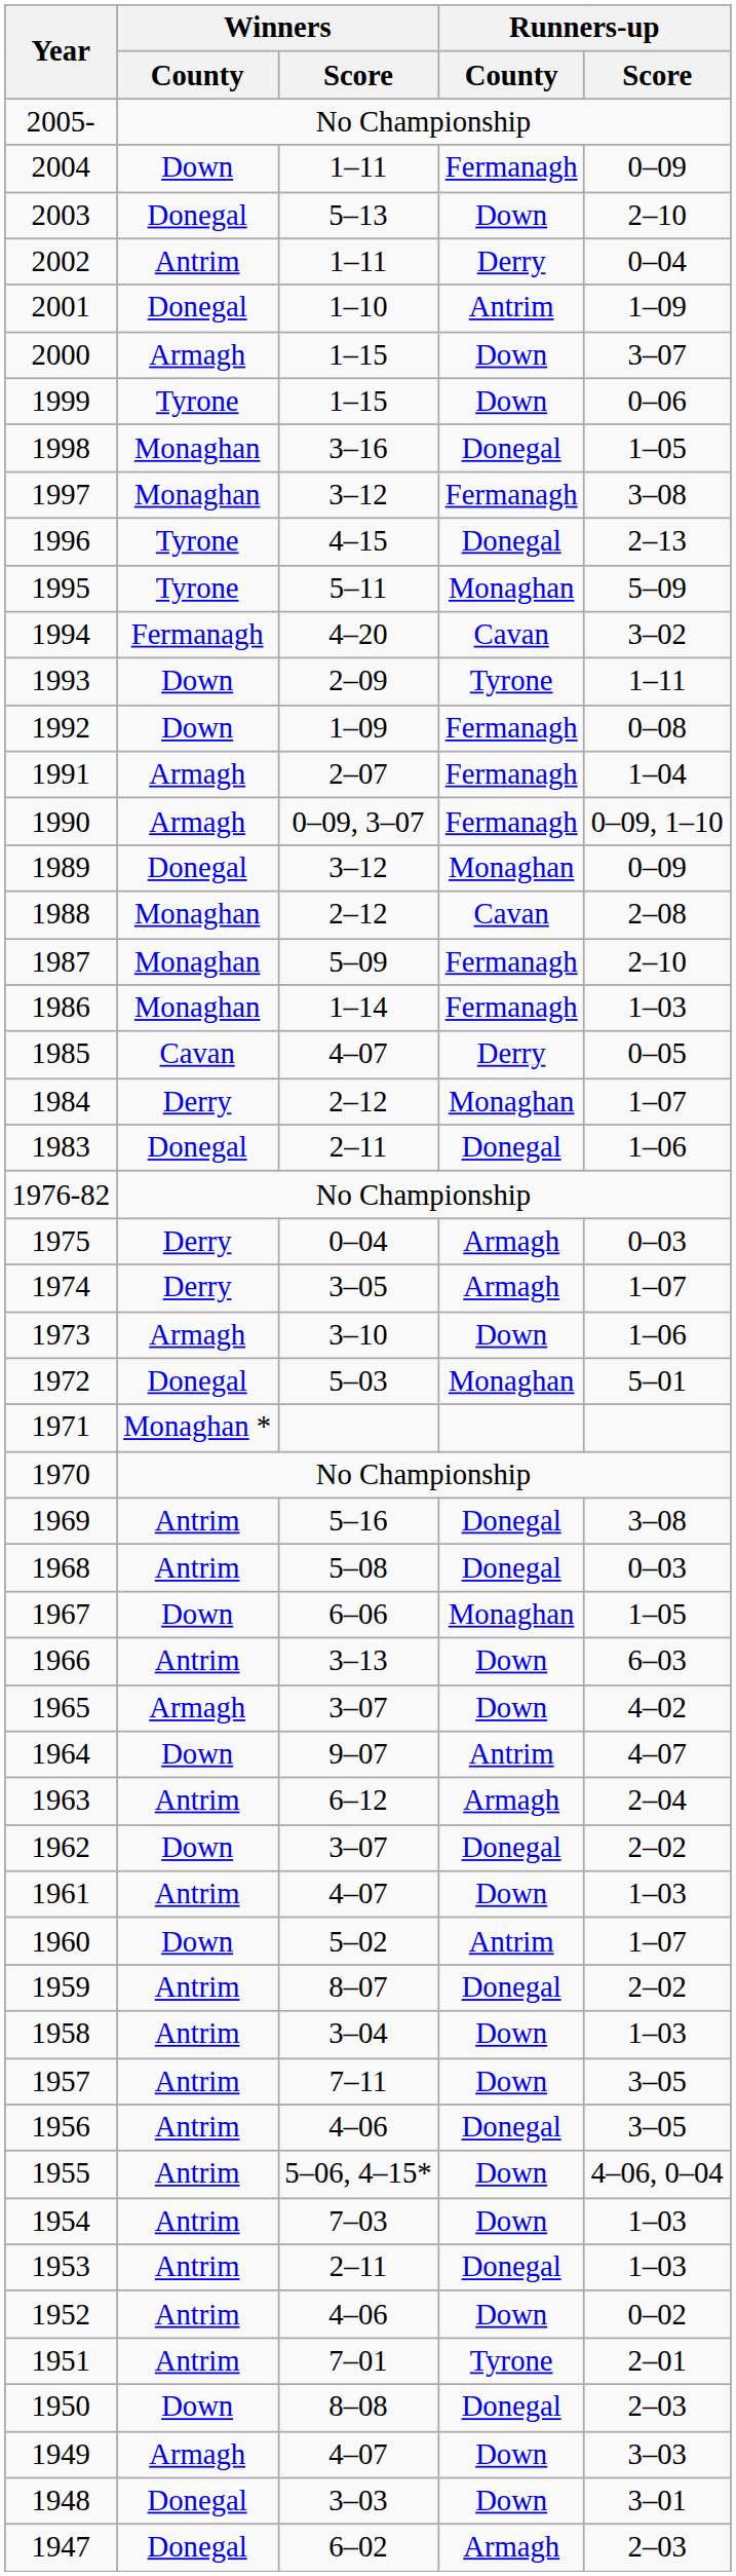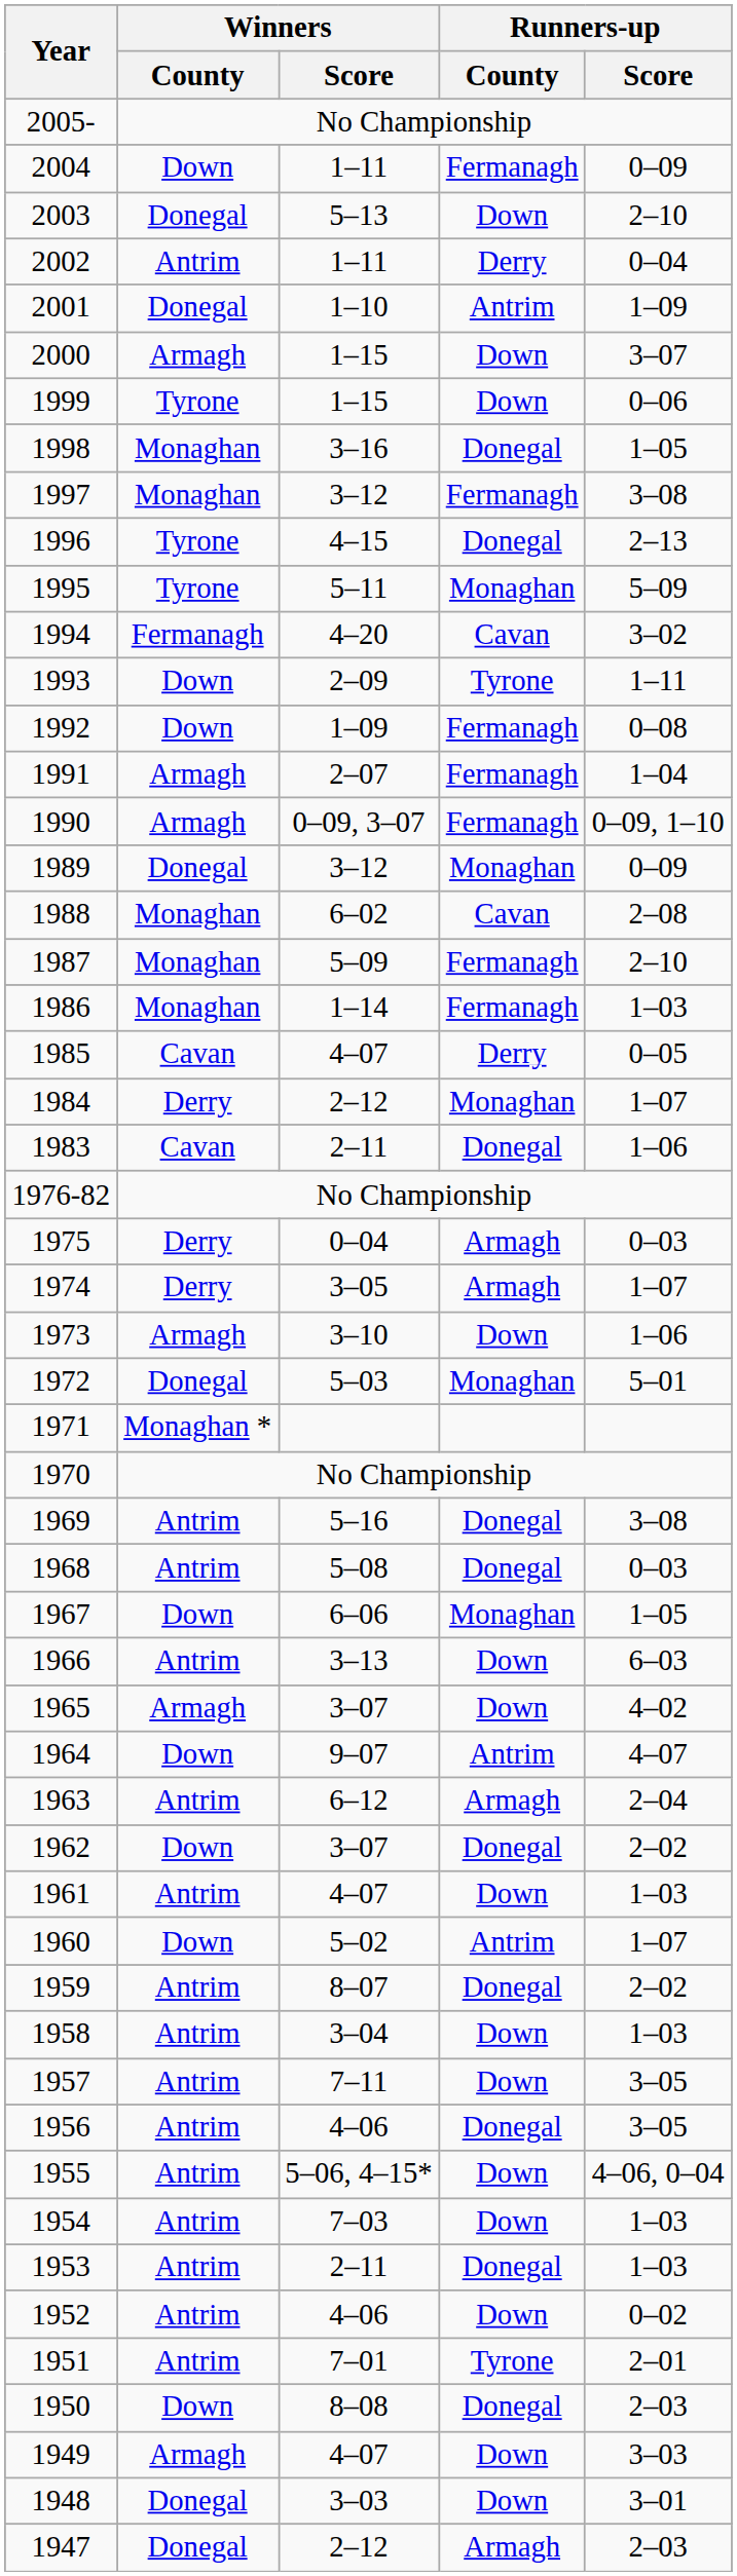 <table class="wikitable sortable" style="text-align:center;">
 <tr>
 <th rowspan="2">Year</th>
 <th colspan="2">Winners</th>
 <th colspan="2">Runners-up</th>
 </tr>
 <tr>
 <th>County</th>
 <th>Score</th>
 <th>County</th>
 <th>Score</th>
 </tr>
 <tr>
 <td>2005-</td>
 <td colspan="4">No Championship</td>
 </tr>
 <tr>
 <td>2004</td>
 <td><a href='#'>Down</a></td>
 <td>1–11</td>
 <td><a href='#'>Fermanagh</a></td>
 <td>0–09</td>
 </tr>
 <tr>
 <td>2003</td>
 <td><a href='#'>Donegal</a></td>
 <td>5–13</td>
 <td><a href='#'>Down</a></td>
 <td>2–10</td>
 </tr>
 <tr>
 <td>2002</td>
 <td><a href='#'>Antrim</a></td>
 <td>1–11</td>
 <td><a href='#'>Derry</a></td>
 <td>0–04</td>
 </tr>
 <tr>
 <td>2001</td>
 <td><a href='#'>Donegal</a></td>
 <td>1–10</td>
 <td><a href='#'>Antrim</a></td>
 <td>1–09</td>
 </tr>
 <tr>
 <td>2000</td>
 <td><a href='#'>Armagh</a></td>
 <td>1–15</td>
 <td><a href='#'>Down</a></td>
 <td>3–07</td>
 </tr>
 <tr>
 <td>1999</td>
 <td><a href='#'>Tyrone</a></td>
 <td>1–15</td>
 <td><a href='#'>Down</a></td>
 <td>0–06</td>
 </tr>
 <tr>
 <td>1998</td>
 <td><a href='#'>Monaghan</a></td>
 <td>3–16</td>
 <td><a href='#'>Donegal</a></td>
 <td>1–05</td>
 </tr>
 <tr>
 <td>1997</td>
 <td><a href='#'>Monaghan</a></td>
 <td>3–12</td>
 <td><a href='#'>Fermanagh</a></td>
 <td>3–08</td>
 </tr>
 <tr>
 <td>1996</td>
 <td><a href='#'>Tyrone</a></td>
 <td>4–15</td>
 <td><a href='#'>Donegal</a></td>
 <td>2–13</td>
 </tr>
 <tr>
 <td>1995</td>
 <td><a href='#'>Tyrone</a></td>
 <td>5–11</td>
 <td><a href='#'>Monaghan</a></td>
 <td>5–09</td>
 </tr>
 <tr>
 <td>1994</td>
 <td><a href='#'>Fermanagh</a></td>
 <td>4–20</td>
 <td><a href='#'>Cavan</a></td>
 <td>3–02</td>
 </tr>
 <tr>
 <td>1993</td>
 <td><a href='#'>Down</a></td>
 <td>2–09</td>
 <td><a href='#'>Tyrone</a></td>
 <td>1–11</td>
 </tr>
 <tr>
 <td>1992</td>
 <td><a href='#'>Down</a></td>
 <td>1–09</td>
 <td><a href='#'>Fermanagh</a></td>
 <td>0–08</td>
 </tr>
 <tr>
 <td>1991</td>
 <td><a href='#'>Armagh</a></td>
 <td>2–07</td>
 <td><a href='#'>Fermanagh</a></td>
 <td>1–04</td>
 </tr>
 <tr>
 <td>1990</td>
 <td><a href='#'>Armagh</a></td>
 <td>0–09, 3–07</td>
 <td><a href='#'>Fermanagh</a></td>
 <td>0–09, 1–10</td>
 </tr>
 <tr>
 <td>1989</td>
 <td><a href='#'>Donegal</a></td>
 <td>3–12</td>
 <td><a href='#'>Monaghan</a></td>
 <td>0–09</td>
 </tr>
 <tr>
 <td>1988</td>
 <td><a href='#'>Monaghan</a></td>
-<td>2–12</td>
+<td>6–02</td>
 <td><a href='#'>Cavan</a></td>
 <td>2–08</td>
 </tr>
 <tr>
 <td>1987</td>
 <td><a href='#'>Monaghan</a></td>
 <td>5–09</td>
 <td><a href='#'>Fermanagh</a></td>
 <td>2–10</td>
 </tr>
 <tr>
 <td>1986</td>
 <td><a href='#'>Monaghan</a></td>
 <td>1–14</td>
 <td><a href='#'>Fermanagh</a></td>
 <td>1–03</td>
 </tr>
 <tr>
 <td>1985</td>
 <td><a href='#'>Cavan</a></td>
 <td>4–07</td>
 <td><a href='#'>Derry</a></td>
 <td>0–05</td>
 </tr>
 <tr>
 <td>1984</td>
 <td><a href='#'>Derry</a></td>
 <td>2–12</td>
 <td><a href='#'>Monaghan</a></td>
 <td>1–07</td>
 </tr>
 <tr>
 <td>1983</td>
-<td><a href='#'>Donegal</a></td>
+<td><a href='#'>Cavan</a></td>
 <td>2–11</td>
 <td><a href='#'>Donegal</a></td>
 <td>1–06</td>
 </tr>
 <tr>
 <td>1976-82</td>
 <td colspan="4">No Championship</td>
 </tr>
 <tr>
 <td>1975</td>
 <td><a href='#'>Derry</a></td>
 <td>0–04</td>
 <td><a href='#'>Armagh</a></td>
 <td>0–03</td>
 </tr>
 <tr>
 <td>1974</td>
 <td><a href='#'>Derry</a></td>
 <td>3–05</td>
 <td><a href='#'>Armagh</a></td>
 <td>1–07</td>
 </tr>
 <tr>
 <td>1973</td>
 <td><a href='#'>Armagh</a></td>
 <td>3–10</td>
 <td><a href='#'>Down</a></td>
 <td>1–06</td>
 </tr>
 <tr>
 <td>1972</td>
 <td><a href='#'>Donegal</a></td>
 <td>5–03</td>
 <td><a href='#'>Monaghan</a></td>
 <td>5–01</td>
 </tr>
 <tr>
 <td>1971</td>
 <td><a href='#'>Monaghan</a> *</td>
 <td></td>
 <td></td>
 <td></td>
 </tr>
 <tr>
 <td>1970</td>
 <td colspan="4">No Championship</td>
 </tr>
 <tr>
 <td>1969</td>
 <td><a href='#'>Antrim</a></td>
 <td>5–16</td>
 <td><a href='#'>Donegal</a></td>
 <td>3–08</td>
 </tr>
 <tr>
 <td>1968</td>
 <td><a href='#'>Antrim</a></td>
 <td>5–08</td>
 <td><a href='#'>Donegal</a></td>
 <td>0–03</td>
 </tr>
 <tr>
 <td>1967</td>
 <td><a href='#'>Down</a></td>
 <td>6–06</td>
 <td><a href='#'>Monaghan</a></td>
 <td>1–05</td>
 </tr>
 <tr>
 <td>1966</td>
 <td><a href='#'>Antrim</a></td>
 <td>3–13</td>
 <td><a href='#'>Down</a></td>
 <td>6–03</td>
 </tr>
 <tr>
 <td>1965</td>
 <td><a href='#'>Armagh</a></td>
 <td>3–07</td>
 <td><a href='#'>Down</a></td>
 <td>4–02</td>
 </tr>
 <tr>
 <td>1964</td>
 <td><a href='#'>Down</a></td>
 <td>9–07</td>
 <td><a href='#'>Antrim</a></td>
 <td>4–07</td>
 </tr>
 <tr>
 <td>1963</td>
 <td><a href='#'>Antrim</a></td>
 <td>6–12</td>
 <td><a href='#'>Armagh</a></td>
 <td>2–04</td>
 </tr>
 <tr>
 <td>1962</td>
 <td><a href='#'>Down</a></td>
 <td>3–07</td>
 <td><a href='#'>Donegal</a></td>
 <td>2–02</td>
 </tr>
 <tr>
 <td>1961</td>
 <td><a href='#'>Antrim</a></td>
 <td>4–07</td>
 <td><a href='#'>Down</a></td>
 <td>1–03</td>
 </tr>
 <tr>
 <td>1960</td>
 <td><a href='#'>Down</a></td>
 <td>5–02</td>
 <td><a href='#'>Antrim</a></td>
 <td>1–07</td>
 </tr>
 <tr>
 <td>1959</td>
 <td><a href='#'>Antrim</a></td>
 <td>8–07</td>
 <td><a href='#'>Donegal</a></td>
 <td>2–02</td>
 </tr>
 <tr>
 <td>1958</td>
 <td><a href='#'>Antrim</a></td>
 <td>3–04</td>
 <td><a href='#'>Down</a></td>
 <td>1–03</td>
 </tr>
 <tr>
 <td>1957</td>
 <td><a href='#'>Antrim</a></td>
 <td>7–11</td>
 <td><a href='#'>Down</a></td>
 <td>3–05</td>
 </tr>
 <tr>
 <td>1956</td>
 <td><a href='#'>Antrim</a></td>
 <td>4–06</td>
 <td><a href='#'>Donegal</a></td>
 <td>3–05</td>
 </tr>
 <tr>
 <td>1955</td>
 <td><a href='#'>Antrim</a></td>
 <td>5–06, 4–15*</td>
 <td><a href='#'>Down</a></td>
 <td>4–06, 0–04</td>
 </tr>
 <tr>
 <td>1954</td>
 <td><a href='#'>Antrim</a></td>
 <td>7–03</td>
 <td><a href='#'>Down</a></td>
 <td>1–03</td>
 </tr>
 <tr>
 <td>1953</td>
 <td><a href='#'>Antrim</a></td>
 <td>2–11</td>
 <td><a href='#'>Donegal</a></td>
 <td>1–03</td>
 </tr>
 <tr>
 <td>1952</td>
 <td><a href='#'>Antrim</a></td>
 <td>4–06</td>
 <td><a href='#'>Down</a></td>
 <td>0–02</td>
 </tr>
 <tr>
 <td>1951</td>
 <td><a href='#'>Antrim</a></td>
 <td>7–01</td>
 <td><a href='#'>Tyrone</a></td>
 <td>2–01</td>
 </tr>
 <tr>
 <td>1950</td>
 <td><a href='#'>Down</a></td>
 <td>8–08</td>
 <td><a href='#'>Donegal</a></td>
 <td>2–03</td>
 </tr>
 <tr>
 <td>1949</td>
 <td><a href='#'>Armagh</a></td>
 <td>4–07</td>
 <td><a href='#'>Down</a></td>
 <td>3–03</td>
 </tr>
 <tr>
 <td>1948</td>
 <td><a href='#'>Donegal</a></td>
 <td>3–03</td>
 <td><a href='#'>Down</a></td>
 <td>3–01</td>
 </tr>
 <tr>
 <td>1947</td>
 <td><a href='#'>Donegal</a></td>
-<td>6–02</td>
+<td>2–12</td>
 <td><a href='#'>Armagh</a></td>
 <td>2–03</td>
 </tr>
 </table>
